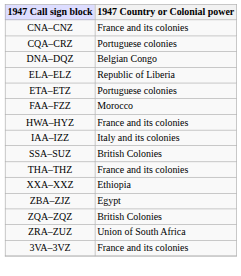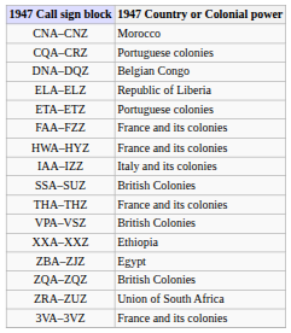 <table class=wikitable style="margin: 1em auto 1em auto;">
 <tr>
 <th style="background: #ddddff;">1947 Call sign block</th>
 <th>1947 Country or Colonial power</th>
 </tr>
 <tr>
 <td align="center">CNA–CNZ</td>
-<td>France and its colonies</td>
+<td>Morocco</td>
 </tr>
 <tr>
 <td align="center">CQA–CRZ</td>
 <td>Portuguese colonies</td>
 </tr>
 <tr>
 <td align="center">DNA–DQZ</td>
 <td>Belgian Congo</td>
 </tr>
 <tr>
 <td align="center">ELA–ELZ</td>
 <td>Republic of Liberia</td>
 </tr>
 <tr>
 <td align="center">ETA–ETZ</td>
 <td>Portuguese colonies</td>
 </tr>
 <tr>
 <td align="center">FAA–FZZ</td>
-<td>Morocco</td>
+<td>France and its colonies</td>
 </tr>
 <tr>
 <td align="center">HWA–HYZ</td>
 <td>France and its colonies</td>
 </tr>
 <tr>
 <td align="center">IAA–IZZ</td>
 <td>Italy and its colonies</td>
 </tr>
 <tr>
 <td align="center">SSA–SUZ</td>
 <td>British Colonies</td>
 </tr>
 <tr>
 <td align="center">THA–THZ</td>
 <td>France and its colonies</td>
+</tr>
+<tr>
+<td align="center">VPA–VSZ</td>
+<td>British Colonies</td>
 </tr>
 <tr>
 <td align="center">XXA–XXZ</td>
 <td>Ethiopia</td>
 </tr>
 <tr>
 <td align="center">ZBA–ZJZ</td>
 <td>Egypt</td>
 </tr>
 <tr>
 <td align="center">ZQA–ZQZ</td>
 <td>British Colonies</td>
 </tr>
 <tr>
 <td align="center">ZRA–ZUZ</td>
 <td>Union of South Africa</td>
 </tr>
 <tr>
 <td align="center">3VA–3VZ</td>
 <td>France and its colonies</td>
 </tr>
 <tr>
 </tr>
 </table>
